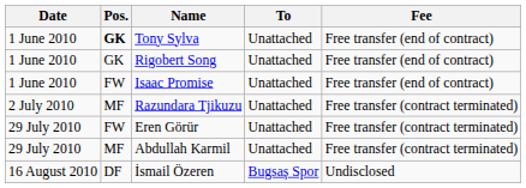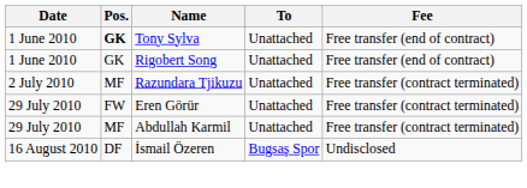 <table class="wikitable sortable">
 <tr>
 <th>Date</th>
 <th>Pos.</th>
 <th>Name</th>
 <th>To</th>
 <th>Fee</th>
 </tr>
 <tr>
 <td>1 June 2010</td>
 <td><strong>GK</strong></td>
 <td><a href='#'>Tony Sylva</a></td>
 <td>Unattached</td>
 <td>Free transfer (end of contract)</td>
 </tr>
 <tr>
 <td>1 June 2010</td>
 <td>GK</td>
 <td><a href='#'>Rigobert Song</a></td>
-<td>Unattached</td>
-<td>Free transfer (end of contract)</td>
-</tr>
-<tr>
-<td>1 June 2010</td>
-<td>FW</td>
-<td><a href='#'>Isaac Promise</a></td>
 <td>Unattached</td>
 <td>Free transfer (end of contract)</td>
 </tr>
 <tr>
 <td>2 July 2010</td>
 <td>MF</td>
 <td><a href='#'>Razundara Tjikuzu</a></td>
 <td>Unattached</td>
 <td>Free transfer (contract terminated)</td>
 </tr>
 <tr>
 <td>29 July 2010</td>
 <td>FW</td>
 <td>Eren Görür</td>
 <td>Unattached</td>
 <td>Free transfer (contract terminated)</td>
 </tr>
 <tr>
 <td>29 July 2010</td>
 <td>MF</td>
 <td>Abdullah Karmil</td>
 <td>Unattached</td>
 <td>Free transfer (contract terminated)</td>
 </tr>
 <tr>
 <td>16 August 2010</td>
 <td>DF</td>
 <td>İsmail Özeren</td>
 <td><a href='#'>Bugsaş Spor</a></td>
 <td>Undisclosed</td>
 </tr>
 </table>
